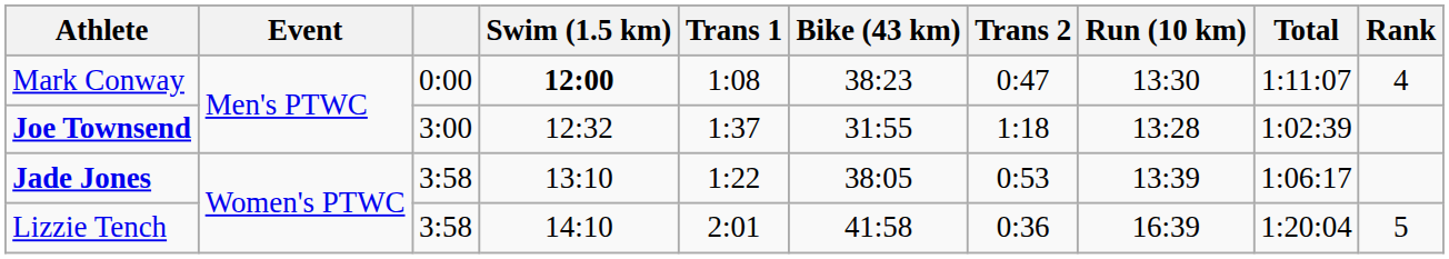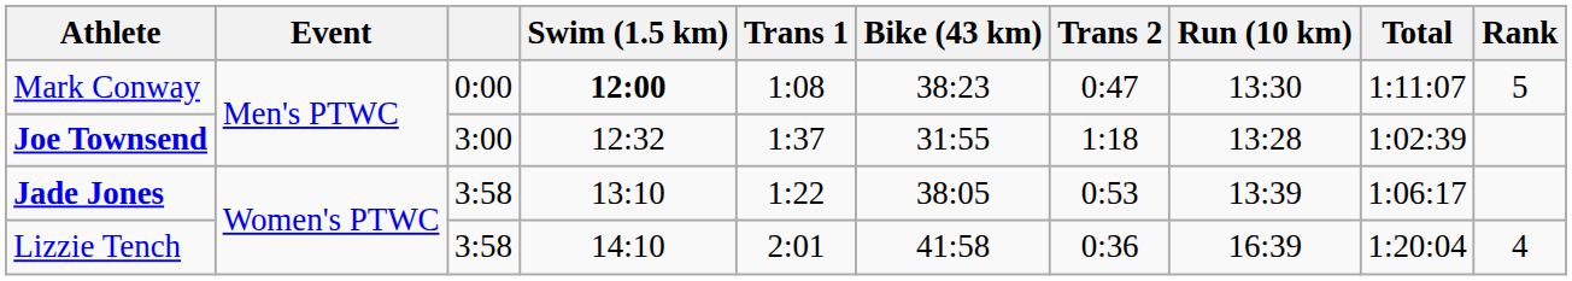 <table class="wikitable" border="1" style="font-size:90%">
 <tr>
 <th>Athlete</th>
 <th>Event</th>
 <th></th>
 <th>Swim (1.5 km)</th>
 <th>Trans 1</th>
 <th>Bike (43 km)</th>
 <th>Trans 2</th>
 <th>Run (10 km)</th>
 <th>Total</th>
 <th>Rank</th>
 </tr>
 <tr align=center>
 <td align=left><a href='#'>Mark Conway</a></td>
 <td align=left rowspan=2><a href='#'>Men's PTWC</a></td>
 <td>0:00</td>
 <td><strong>12:00</strong></td>
 <td>1:08</td>
 <td>38:23</td>
 <td>0:47</td>
 <td>13:30</td>
 <td>1:11:07</td>
-<td>4</td>
+<td>5</td>
 </tr>
 <tr align=center>
 <td align=left><strong><a href='#'>Joe Townsend</a></strong></td>
 <td>3:00</td>
 <td>12:32</td>
 <td>1:37</td>
 <td>31:55</td>
 <td>1:18</td>
 <td>13:28</td>
 <td>1:02:39</td>
 <td></td>
 </tr>
 <tr align=center>
 <td align=left><strong><a href='#'>Jade Jones</a></strong></td>
 <td align=left rowspan=2><a href='#'>Women's PTWC</a></td>
 <td>3:58</td>
 <td>13:10</td>
 <td>1:22</td>
 <td>38:05</td>
 <td>0:53</td>
 <td>13:39</td>
 <td>1:06:17</td>
 <td></td>
 </tr>
 <tr align=center>
 <td align=left><a href='#'>Lizzie Tench</a></td>
 <td>3:58</td>
 <td>14:10</td>
 <td>2:01</td>
 <td>41:58</td>
 <td>0:36</td>
 <td>16:39</td>
 <td>1:20:04</td>
-<td>5</td>
+<td>4</td>
 </tr>
 </table>
